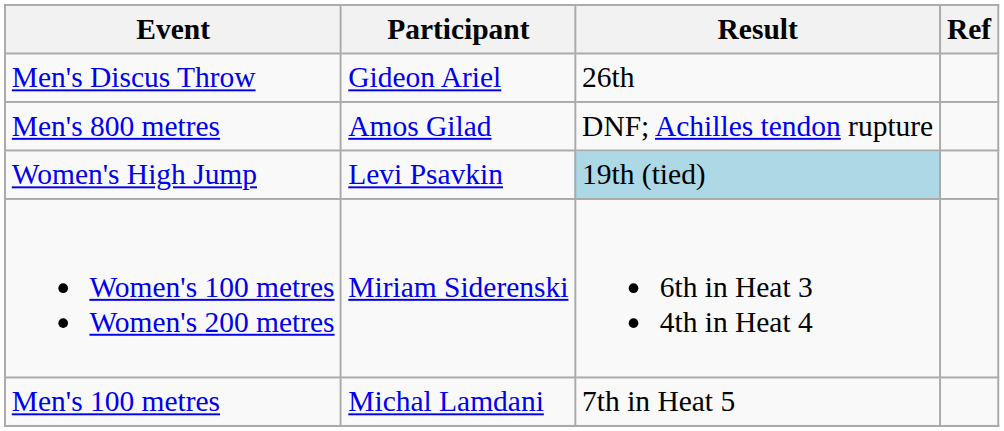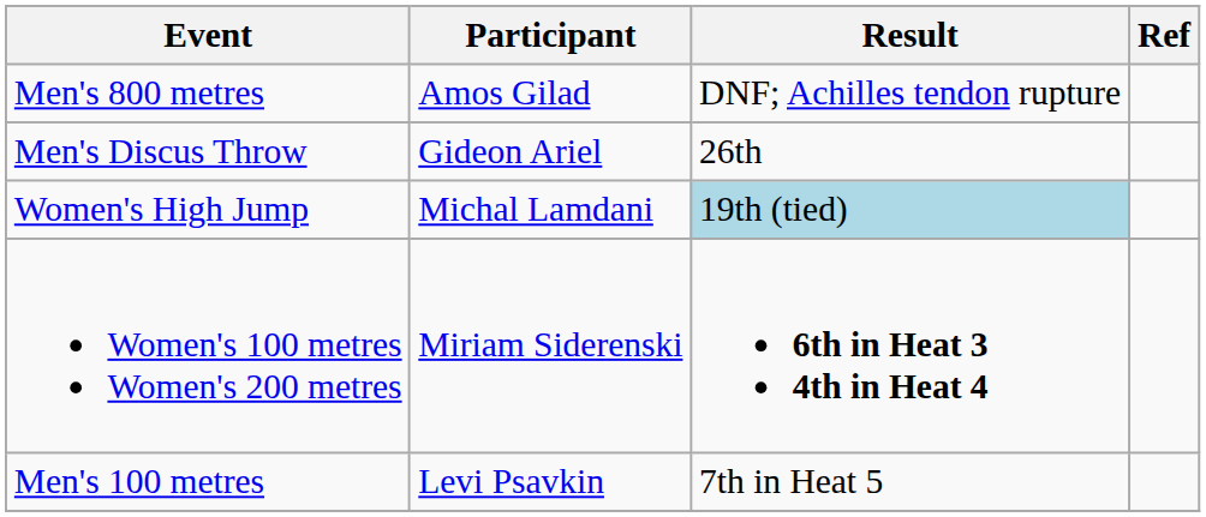 <table class="wikitable" style="font-size: 95%;">
 <tr>
 <th>Event</th>
 <th>Participant</th>
 <th>Result</th>
 <th>Ref</th>
 </tr>
 <tr>
+<td><a href='#'>Men's 800 metres</a></td>
+<td><a href='#'>Amos Gilad</a></td>
+<td>DNF; <a href='#'>Achilles tendon</a> rupture</td>
+<td></td>
+</tr>
+<tr>
 <td><a href='#'>Men's Discus Throw</a></td>
 <td><a href='#'>Gideon Ariel</a></td>
 <td>26th</td>
 <td></td>
 </tr>
 <tr>
-<td><a href='#'>Men's 800 metres</a></td>
-<td><a href='#'>Amos Gilad</a></td>
-<td>DNF; <a href='#'>Achilles tendon</a> rupture</td>
-<td></td>
-</tr>
-<tr>
 <td><a href='#'>Women's High Jump</a></td>
-<td><a href='#'>Levi Psavkin</a></td>
+<td><a href='#'>Michal Lamdani</a></td>
 <td style="background: lightblue;">19th (tied)</td>
 <td></td>
 </tr>
 <tr>
 <td><br><ul><li><a href='#'>Women's 100 metres</a></li><li><a href='#'>Women's 200 metres</a></li></ul></td>
 <td><a href='#'>Miriam Siderenski</a></td>
-<td><br><ul><li>6th in Heat 3</li><li>4th in Heat 4</li></ul></td>
+<td><strong><br><ul><li>6th in Heat 3</li><li>4th in Heat 4</li></ul></strong></td>
 <td></td>
 </tr>
 <tr>
 <td><a href='#'>Men's 100 metres</a></td>
-<td><a href='#'>Michal Lamdani</a></td>
+<td><a href='#'>Levi Psavkin</a></td>
 <td>7th in Heat 5</td>
 <td></td>
 </tr>
 <tr>
 </tr>
 </table>
